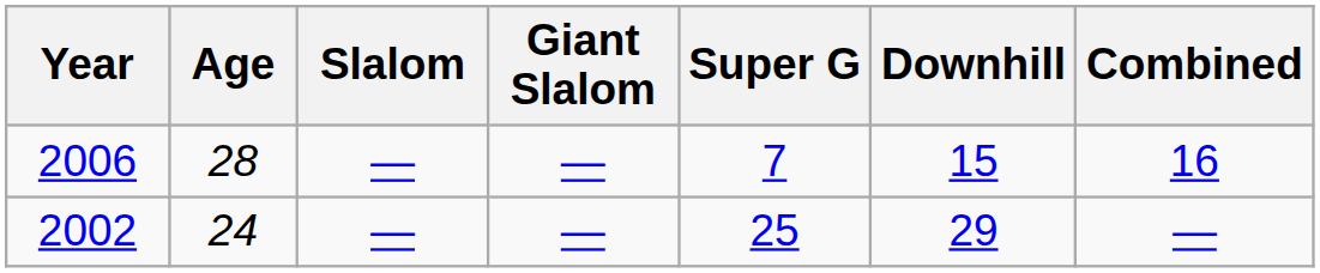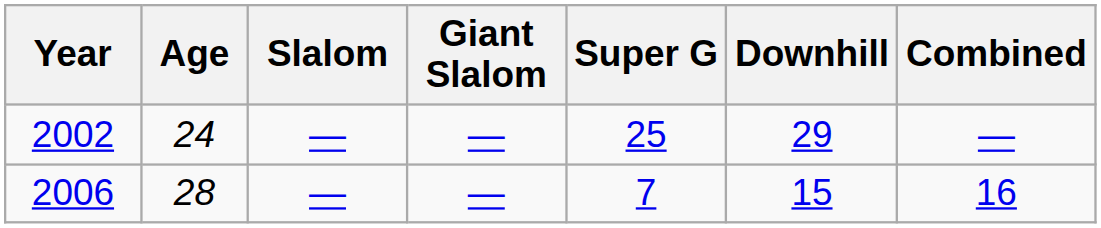 <table class=wikitable style="text-align:center">
 <tr>
 <th>  Year  </th>
 <th> Age </th>
 <th> Slalom </th>
 <th> Giant <br> Slalom </th>
 <th>Super G</th>
 <th>Downhill</th>
 <th>Combined</th>
 </tr>
 <tr>
+<td><a href='#'>2002</a></td>
+<td><em>24</em></td>
+<td><a href='#'>—</a></td>
+<td><a href='#'>—</a></td>
+<td><a href='#'>25</a></td>
+<td><a href='#'>29</a></td>
+<td><a href='#'>—</a></td>
+</tr>
+<tr>
 <td><a href='#'>2006</a></td>
 <td><em>28</em></td>
 <td><a href='#'>—</a></td>
 <td><a href='#'>—</a></td>
 <td><a href='#'>7</a></td>
 <td><a href='#'>15</a></td>
 <td><a href='#'>16</a></td>
 </tr>
-<tr>
-<td><a href='#'>2002</a></td>
-<td><em>24</em></td>
-<td><a href='#'>—</a></td>
-<td><a href='#'>—</a></td>
-<td><a href='#'>25</a></td>
-<td><a href='#'>29</a></td>
-<td><a href='#'>—</a></td>
-</tr>
 </table>
